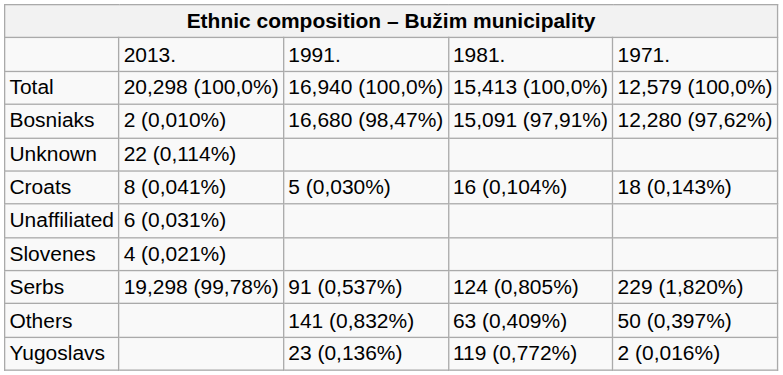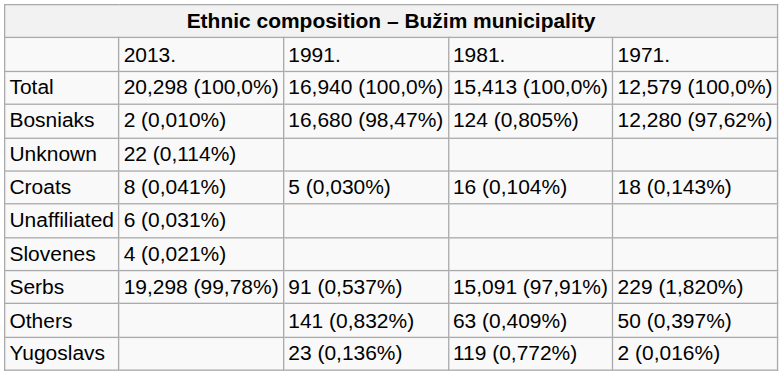 <table class="wikitable">
 <tr>
 <th colspan="8">Ethnic composition – Bužim municipality</th>
 </tr>
 <tr>
 <td></td>
 <td>2013.</td>
 <td>1991.</td>
 <td>1981.</td>
 <td>1971.</td>
 </tr>
 <tr>
 <td>Total</td>
 <td>20,298 (100,0%)</td>
 <td>16,940 (100,0%)</td>
 <td>15,413 (100,0%)</td>
 <td>12,579 (100,0%)</td>
 </tr>
 <tr>
 <td>Bosniaks</td>
 <td>2 (0,010%)</td>
 <td>16,680 (98,47%)</td>
-<td>15,091 (97,91%)</td>
+<td>124 (0,805%)</td>
 <td>12,280 (97,62%)</td>
 </tr>
 <tr>
 <td>Unknown</td>
 <td>22 (0,114%)</td>
 <td></td>
 <td></td>
 <td></td>
 </tr>
 <tr>
 <td>Croats</td>
 <td>8 (0,041%)</td>
 <td>5 (0,030%)</td>
 <td>16 (0,104%)</td>
 <td>18 (0,143%)</td>
 </tr>
 <tr>
 <td>Unaffiliated</td>
 <td>6 (0,031%)</td>
 <td></td>
 <td></td>
 <td></td>
 </tr>
 <tr>
 <td>Slovenes</td>
 <td>4 (0,021%)</td>
 <td></td>
 <td></td>
 <td></td>
 </tr>
 <tr>
 <td>Serbs</td>
 <td>19,298 (99,78%)</td>
 <td>91 (0,537%)</td>
-<td>124 (0,805%)</td>
+<td>15,091 (97,91%)</td>
 <td>229 (1,820%)</td>
 </tr>
 <tr>
 <td>Others</td>
 <td></td>
 <td>141 (0,832%)</td>
 <td>63 (0,409%)</td>
 <td>50 (0,397%)</td>
 </tr>
 <tr>
 <td>Yugoslavs</td>
 <td></td>
 <td>23 (0,136%)</td>
 <td>119 (0,772%)</td>
 <td>2 (0,016%)</td>
 </tr>
 </table>
